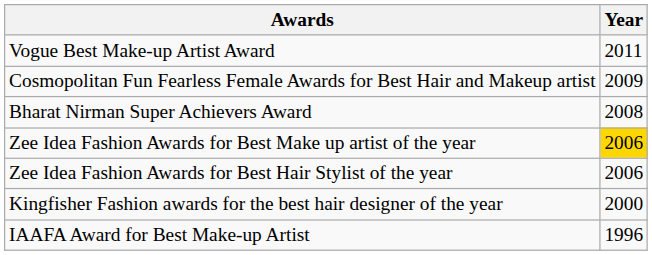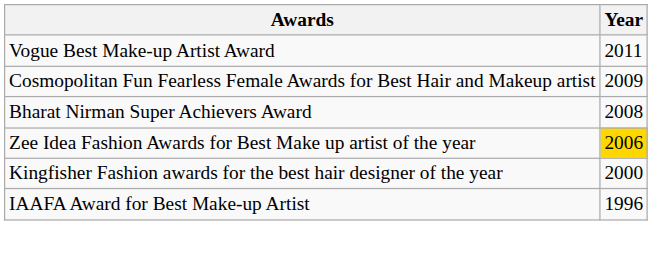 <table class="wikitable sortable";">
 <tr>
 <th>Awards</th>
 <th>Year</th>
 </tr>
 <tr>
 <td>Vogue Best Make-up Artist Award</td>
 <td>2011</td>
 </tr>
 <tr>
 <td>Cosmopolitan Fun Fearless Female Awards for Best Hair and Makeup artist</td>
 <td>2009</td>
 </tr>
 <tr>
 <td>Bharat Nirman Super Achievers Award</td>
 <td>2008</td>
 </tr>
 <tr>
 <td>Zee Idea Fashion Awards for Best Make up artist of the year</td>
 <td style="background: gold;">2006</td>
 </tr>
 <tr>
-<td>Zee Idea Fashion Awards for Best Hair Stylist of the year</td>
-<td>2006</td>
-</tr>
-<tr>
 <td>Kingfisher Fashion awards for the best hair designer of the year</td>
 <td>2000</td>
 </tr>
 <tr>
 <td>IAAFA Award for Best Make-up Artist</td>
 <td>1996</td>
 </tr>
 </table>
